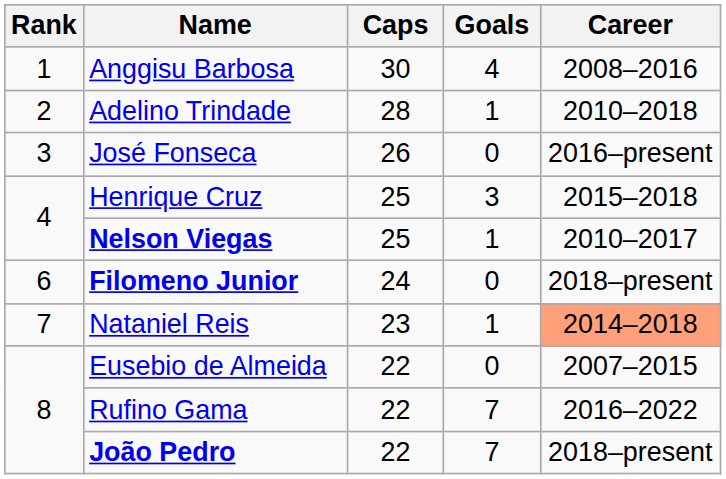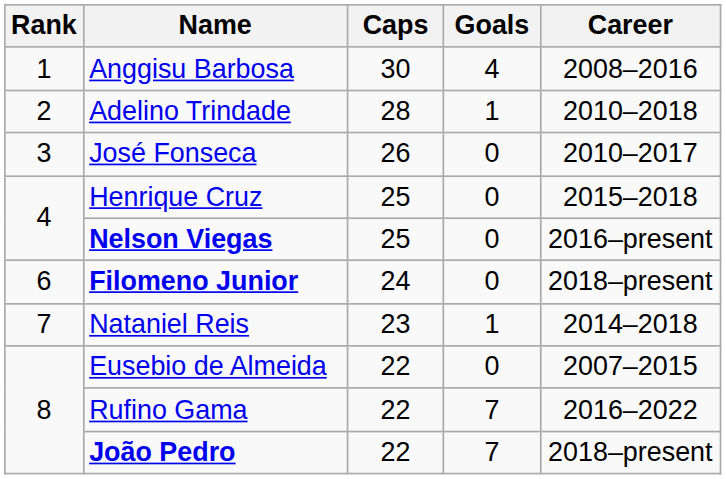 <table class="wikitable sortable" style="text-align:center;">
 <tr>
 <th width="30">Rank</th>
 <th style="width:150px;">Name</th>
 <th width="50">Caps</th>
 <th width="50">Goals</th>
 <th style="width:100px;">Career</th>
 </tr>
 <tr>
 <td>1</td>
 <td style="text-align: left;"><a href='#'>Anggisu Barbosa</a></td>
 <td>30</td>
 <td>4</td>
 <td>2008–2016</td>
 </tr>
 <tr>
 <td>2</td>
 <td style="text-align: left;"><a href='#'>Adelino Trindade</a></td>
 <td>28</td>
 <td>1</td>
 <td>2010–2018</td>
 </tr>
 <tr>
 <td>3</td>
 <td style="text-align: left;"><a href='#'>José Fonseca</a></td>
 <td>26</td>
 <td>0</td>
-<td>2016–present</td>
+<td>2010–2017</td>
 </tr>
 <tr>
 <td rowspan=2>4</td>
 <td style="text-align: left;"><a href='#'>Henrique Cruz</a></td>
 <td>25</td>
-<td>3</td>
+<td>0</td>
 <td>2015–2018</td>
 </tr>
 <tr>
 <td style="text-align: left;"><strong><a href='#'>Nelson Viegas</a></strong></td>
 <td>25</td>
-<td>1</td>
-<td>2010–2017</td>
+<td>0</td>
+<td>2016–present</td>
 </tr>
 <tr>
 <td>6</td>
 <td style="text-align: left;"><strong><a href='#'>Filomeno Junior</a></strong></td>
 <td>24</td>
 <td>0</td>
 <td>2018–present</td>
 </tr>
 <tr>
 <td>7</td>
 <td style="text-align: left;"><a href='#'>Nataniel Reis</a></td>
 <td>23</td>
 <td>1</td>
-<td style="background: lightsalmon;">2014–2018</td>
+<td>2014–2018</td>
 </tr>
 <tr>
 <td rowspan=3>8</td>
 <td style="text-align: left;"><a href='#'>Eusebio de Almeida</a></td>
 <td>22</td>
 <td>0</td>
 <td>2007–2015</td>
 </tr>
 <tr>
 <td style="text-align: left;"><a href='#'>Rufino Gama</a></td>
 <td>22</td>
 <td>7</td>
 <td>2016–2022</td>
 </tr>
 <tr>
 <td style="text-align: left;"><strong><a href='#'>João Pedro</a></strong></td>
 <td>22</td>
 <td>7</td>
 <td>2018–present</td>
 </tr>
 </table>
